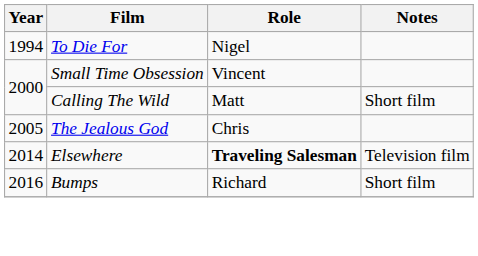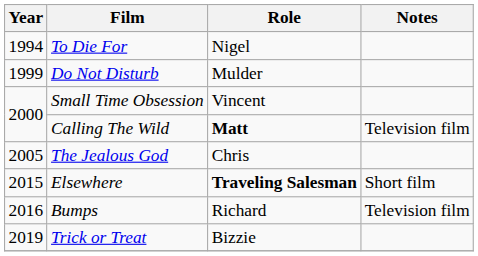 <table class="wikitable">
 <tr>
 <th>Year</th>
 <th>Film</th>
 <th>Role</th>
 <th>Notes</th>
 </tr>
 <tr>
 <td>1994</td>
 <td><em><a href='#'>To Die For</a></em></td>
 <td>Nigel</td>
 <td></td>
 </tr>
 <tr>
+<td>1999</td>
+<td><em><a href='#'>Do Not Disturb</a></em></td>
+<td>Mulder</td>
+<td></td>
+</tr>
+<tr>
 <td rowspan="2">2000</td>
 <td><em>Small Time Obsession</em></td>
 <td>Vincent</td>
 <td></td>
 </tr>
 <tr>
 <td><em>Calling The Wild</em></td>
-<td>Matt</td>
-<td>Short film</td>
+<td><strong>Matt</strong></td>
+<td>Television film</td>
 </tr>
 <tr>
 <td>2005</td>
 <td><em><a href='#'>The Jealous God</a></em></td>
 <td>Chris</td>
 <td></td>
 </tr>
 <tr>
-<td>2014</td>
+<td>2015</td>
 <td><em>Elsewhere</em></td>
 <td><strong>Traveling Salesman</strong></td>
-<td>Television film</td>
+<td>Short film</td>
 </tr>
 <tr>
 <td>2016</td>
 <td><em>Bumps</em></td>
 <td>Richard</td>
-<td>Short film</td>
+<td>Television film</td>
+</tr>
+<tr>
+<td>2019</td>
+<td><em><a href='#'>Trick or Treat</a></em></td>
+<td>Bizzie</td>
+<td></td>
 </tr>
 <tr>
 </tr>
 </table>
